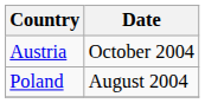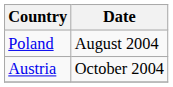 <table class="wikitable">
 <tr>
 <th>Country</th>
 <th>Date</th>
 </tr>
 <tr>
+<td><a href='#'>Poland</a></td>
+<td>August 2004</td>
+</tr>
+<tr>
 <td><a href='#'>Austria</a></td>
 <td>October 2004</td>
 </tr>
 <tr>
-<td><a href='#'>Poland</a></td>
-<td>August 2004</td>
-</tr>
-<tr>
 </tr>
 </table>
